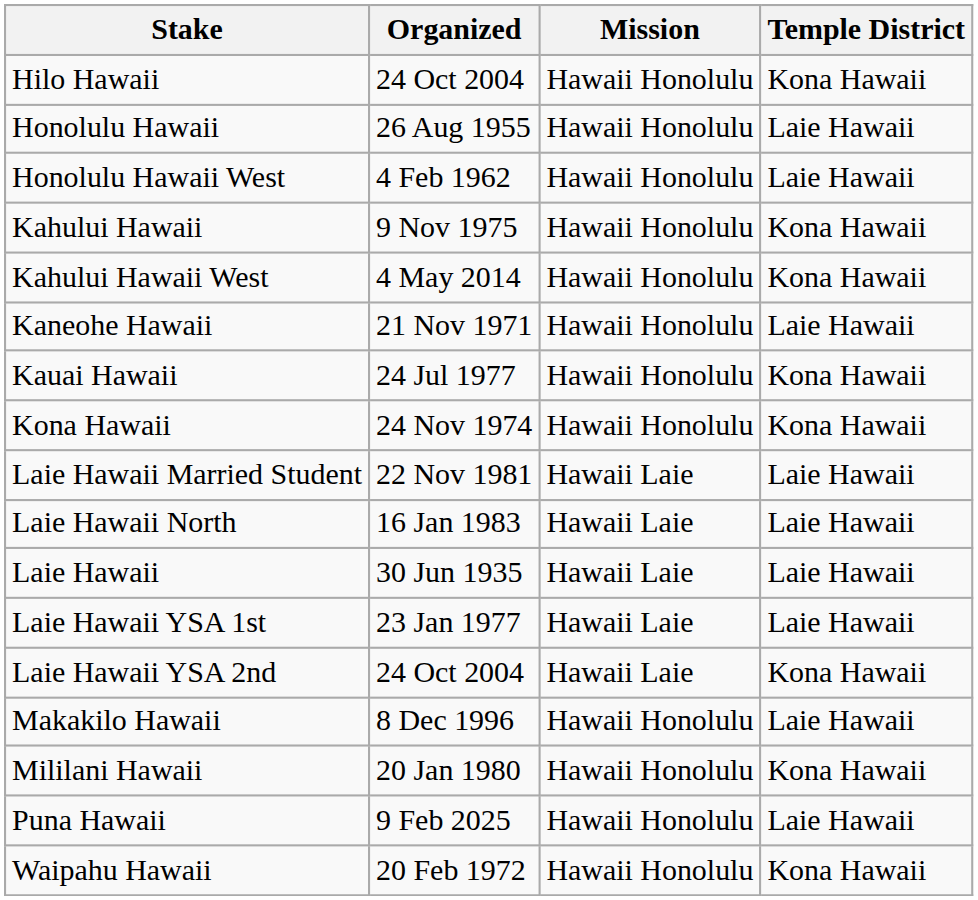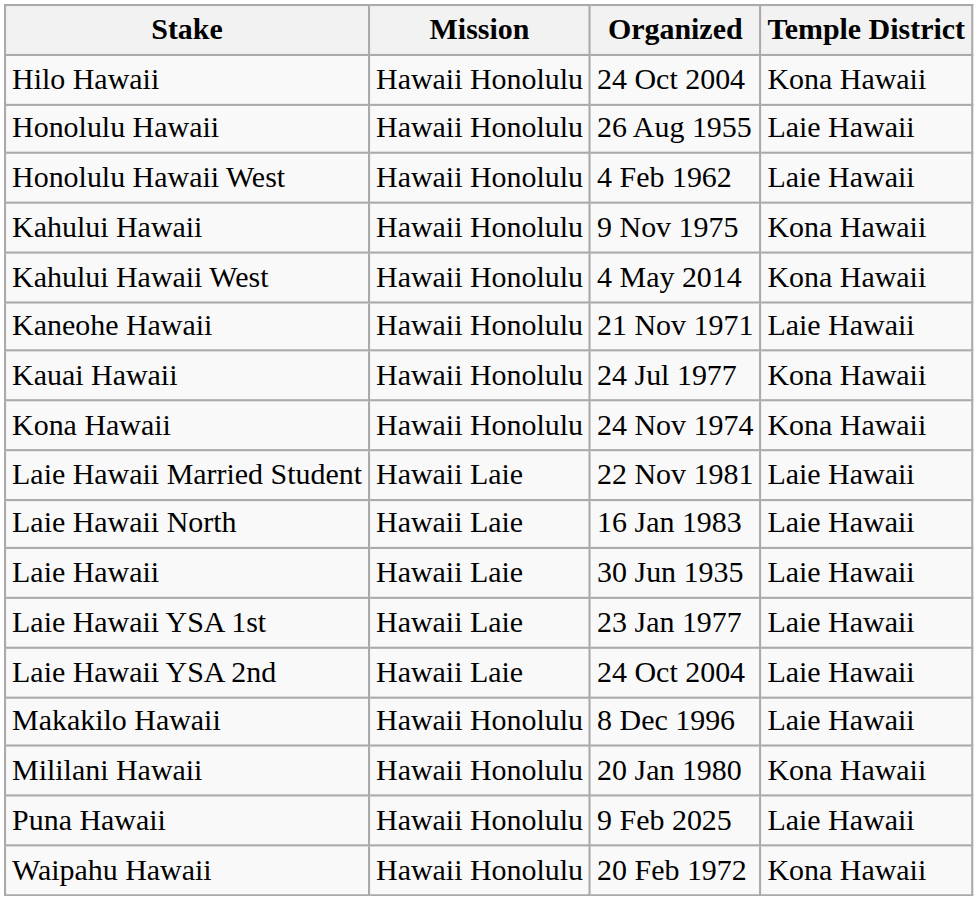 <table class="wikitable sortable" style="font-size:90%">
 <tr>
 <th>Stake</th>
+<th>Mission</th>
 <th>Organized</th>
-<th>Mission</th>
 <th>Temple District</th>
 </tr>
 <tr>
 <td>Hilo Hawaii</td>
+<td>Hawaii Honolulu</td>
 <td>24 Oct 2004</td>
-<td>Hawaii Honolulu</td>
 <td>Kona Hawaii</td>
 </tr>
 <tr>
 <td>Honolulu Hawaii</td>
+<td>Hawaii Honolulu</td>
 <td>26 Aug 1955</td>
-<td>Hawaii Honolulu</td>
 <td>Laie Hawaii</td>
 </tr>
 <tr>
 <td>Honolulu Hawaii West</td>
+<td>Hawaii Honolulu</td>
 <td>4 Feb 1962</td>
-<td>Hawaii Honolulu</td>
 <td>Laie Hawaii</td>
 </tr>
 <tr>
 <td>Kahului Hawaii</td>
+<td>Hawaii Honolulu</td>
 <td>9 Nov 1975</td>
-<td>Hawaii Honolulu</td>
 <td>Kona Hawaii</td>
 </tr>
 <tr>
 <td>Kahului Hawaii West</td>
+<td>Hawaii Honolulu</td>
 <td>4 May 2014</td>
-<td>Hawaii Honolulu</td>
 <td>Kona Hawaii</td>
 </tr>
 <tr>
 <td>Kaneohe Hawaii</td>
+<td>Hawaii Honolulu</td>
 <td>21 Nov 1971</td>
-<td>Hawaii Honolulu</td>
 <td>Laie Hawaii</td>
 </tr>
 <tr>
 <td>Kauai Hawaii</td>
+<td>Hawaii Honolulu</td>
 <td>24 Jul 1977</td>
-<td>Hawaii Honolulu</td>
 <td>Kona Hawaii</td>
 </tr>
 <tr>
 <td>Kona Hawaii</td>
+<td>Hawaii Honolulu</td>
 <td>24 Nov 1974</td>
-<td>Hawaii Honolulu</td>
 <td>Kona Hawaii</td>
 </tr>
 <tr>
 <td>Laie Hawaii Married Student</td>
+<td>Hawaii Laie</td>
 <td>22 Nov 1981</td>
-<td>Hawaii Laie</td>
 <td>Laie Hawaii</td>
 </tr>
 <tr>
 <td>Laie Hawaii North</td>
+<td>Hawaii Laie</td>
 <td>16 Jan 1983</td>
-<td>Hawaii Laie</td>
 <td>Laie Hawaii</td>
 </tr>
 <tr>
 <td>Laie Hawaii</td>
+<td>Hawaii Laie</td>
 <td>30 Jun 1935</td>
-<td>Hawaii Laie</td>
 <td>Laie Hawaii</td>
 </tr>
 <tr>
 <td>Laie Hawaii YSA 1st</td>
+<td>Hawaii Laie</td>
 <td>23 Jan 1977</td>
-<td>Hawaii Laie</td>
 <td>Laie Hawaii</td>
 </tr>
 <tr>
 <td>Laie Hawaii YSA 2nd</td>
+<td>Hawaii Laie</td>
 <td>24 Oct 2004</td>
-<td>Hawaii Laie</td>
-<td>Kona Hawaii</td>
+<td>Laie Hawaii</td>
 </tr>
 <tr>
 <td>Makakilo Hawaii</td>
+<td>Hawaii Honolulu</td>
 <td>8 Dec 1996</td>
-<td>Hawaii Honolulu</td>
 <td>Laie Hawaii</td>
 </tr>
 <tr>
 <td>Mililani Hawaii</td>
+<td>Hawaii Honolulu</td>
 <td>20 Jan 1980</td>
-<td>Hawaii Honolulu</td>
 <td>Kona Hawaii</td>
 </tr>
 <tr>
 <td>Puna Hawaii</td>
+<td>Hawaii Honolulu</td>
 <td>9 Feb 2025</td>
-<td>Hawaii Honolulu</td>
 <td>Laie Hawaii</td>
 </tr>
 <tr>
 <td>Waipahu Hawaii</td>
+<td>Hawaii Honolulu</td>
 <td>20 Feb 1972</td>
-<td>Hawaii Honolulu</td>
 <td>Kona Hawaii</td>
 </tr>
 </table>
